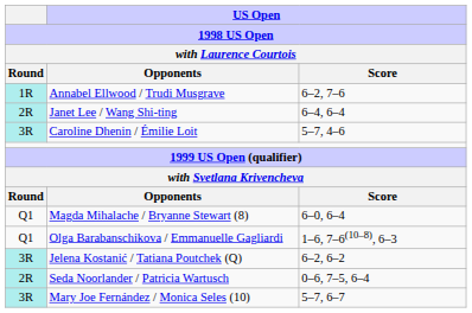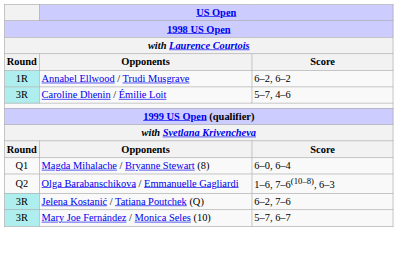 <table class="wikitable collapsible collapsed">
 <tr>
 <th></th>
 <th colspan=2 style="background:#ccf;"><a href='#'>US Open</a></th>
 </tr>
 <tr>
 <th colspan=3 style="background:#ccf;"><a href='#'>1998 US Open</a></th>
 </tr>
 <tr>
 <th colspan=3><em>with  <a href='#'>Laurence Courtois</a></em></th>
 </tr>
 <tr>
 <th>Round</th>
 <th width=320>Opponents</th>
 <th width=210>Score</th>
 </tr>
 <tr>
 <td style="text-align:center; background:#afeeee;">1R</td>
 <td> <a href='#'>Annabel Ellwood</a> /  <a href='#'>Trudi Musgrave</a></td>
-<td>6–2, 7–6</td>
-</tr>
-<tr>
-<td style="text-align:center; background:#afeeee;">2R</td>
-<td> <a href='#'>Janet Lee</a> /  <a href='#'>Wang Shi-ting</a></td>
-<td>6–4, 6–4</td>
+<td>6–2, 6–2</td>
 </tr>
 <tr>
 <td style="text-align:center; background:#afeeee;">3R</td>
 <td> <a href='#'>Caroline Dhenin</a> /  <a href='#'>Émilie Loit</a></td>
 <td>5–7, 4–6</td>
 </tr>
 <tr>
 <td colspan=3></td>
 </tr>
 <tr>
 <th colspan=3 style="background:#ccf;"><a href='#'>1999 US Open</a> (qualifier)</th>
 </tr>
 <tr>
 <th colspan=3><em>with  <a href='#'>Svetlana Krivencheva</a></em></th>
 </tr>
 <tr>
 <th>Round</th>
 <th width=320>Opponents</th>
 <th width=210>Score</th>
 </tr>
 <tr>
 <td style="text-align:center;">Q1</td>
 <td> <a href='#'>Magda Mihalache</a> /  <a href='#'>Bryanne Stewart</a> (8)</td>
 <td>6–0, 6–4</td>
 </tr>
 <tr>
-<td style="text-align:center;">Q1</td>
+<td style="text-align:center;">Q2</td>
 <td> <a href='#'>Olga Barabanschikova</a> /  <a href='#'>Emmanuelle Gagliardi</a></td>
 <td>1–6, 7–6<sup>(10–8)</sup>, 6–3</td>
 </tr>
 <tr>
 <td style="text-align:center; background:#afeeee;">3R</td>
 <td> <a href='#'>Jelena Kostanić</a> /  <a href='#'>Tatiana Poutchek</a> (Q)</td>
-<td>6–2, 6–2</td>
-</tr>
-<tr>
-<td style="text-align:center; background:#afeeee;">2R</td>
-<td> <a href='#'>Seda Noorlander</a> /  <a href='#'>Patricia Wartusch</a></td>
-<td>0–6, 7–5, 6–4</td>
+<td>6–2, 7–6</td>
 </tr>
 <tr>
 <td style="text-align:center; background:#afeeee;">3R</td>
 <td> <a href='#'>Mary Joe Fernández</a> /  <a href='#'>Monica Seles</a> (10)</td>
 <td>5–7, 6–7</td>
 </tr>
 </table>
